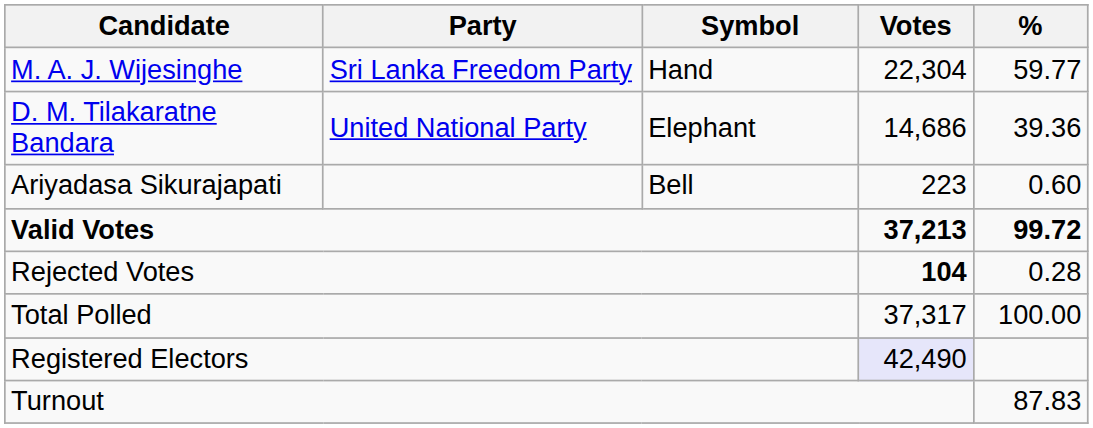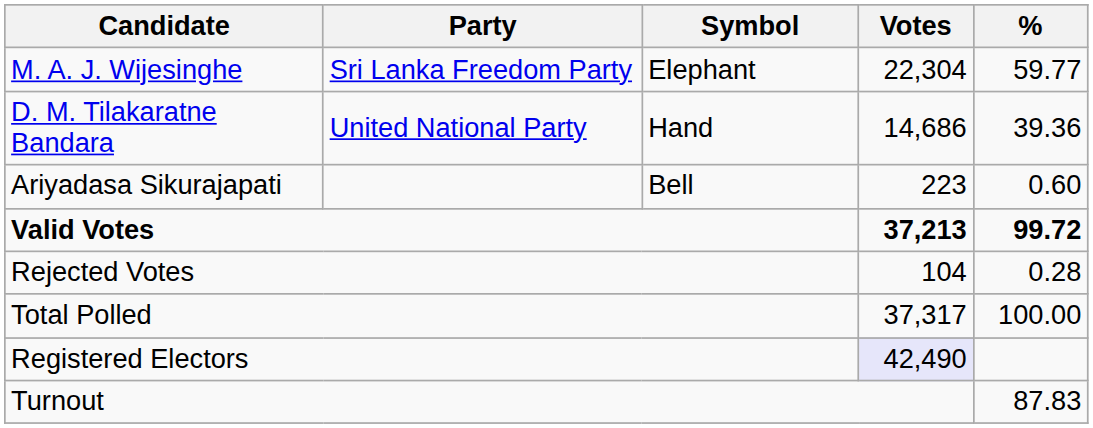 <table class="wikitable" border="1" style="text-align:right;">
 <tr>
 <th align=left width="180">Candidate</th>
 <th align=left width="180">Party</th>
 <th align=left width="120">Symbol</th>
 <th align=left width="60">Votes</th>
 <th align=left width="60">%</th>
 </tr>
 <tr>
 <td align=left><a href='#'>M. A. J. Wijesinghe</a></td>
 <td align=left><a href='#'>Sri Lanka Freedom Party</a></td>
-<td align=left>Hand</td>
+<td align=left>Elephant</td>
 <td>22,304</td>
 <td>59.77</td>
 </tr>
 <tr>
 <td align=left><a href='#'>D. M. Tilakaratne Bandara</a></td>
 <td align=left><a href='#'>United National Party</a></td>
-<td align=left>Elephant</td>
+<td align=left>Hand</td>
 <td>14,686</td>
 <td>39.36</td>
 </tr>
 <tr>
 <td align=left>Ariyadasa Sikurajapati</td>
 <td align=left></td>
 <td align=left>Bell</td>
 <td>223</td>
 <td>0.60</td>
 </tr>
 <tr>
 <td align=left colspan=3><strong>Valid Votes</strong></td>
 <td><strong>37,213</strong></td>
 <td><strong>99.72</strong></td>
 </tr>
 <tr>
 <td align=left colspan=3>Rejected Votes</td>
-<td><strong>104</strong></td>
+<td>104</td>
 <td>0.28</td>
 </tr>
 <tr>
 <td align=left colspan=3>Total Polled</td>
 <td>37,317</td>
 <td>100.00</td>
 </tr>
 <tr>
 <td align=left colspan=3>Registered Electors</td>
 <td style="background: lavender;">42,490</td>
 <td></td>
 </tr>
 <tr>
 <td align=left colspan=4>Turnout</td>
 <td>87.83</td>
 </tr>
 </table>
